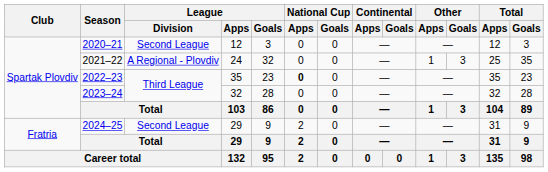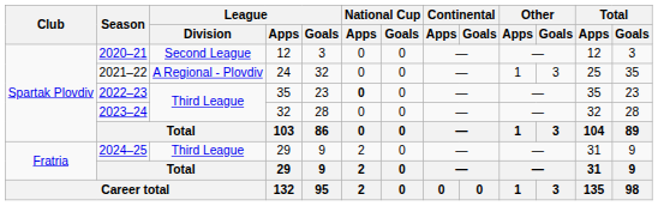 <table class="wikitable" style="text-align:center">
 <tr>
 <th rowspan="2">Club</th>
 <th rowspan="2">Season</th>
 <th colspan="3">League</th>
 <th colspan="2">National Cup</th>
 <th colspan="2">Continental</th>
 <th colspan="2">Other</th>
 <th colspan="2">Total</th>
 </tr>
 <tr>
 <th>Division</th>
 <th>Apps</th>
 <th>Goals</th>
 <th>Apps</th>
 <th>Goals</th>
 <th>Apps</th>
 <th>Goals</th>
 <th>Apps</th>
 <th>Goals</th>
 <th>Apps</th>
 <th>Goals</th>
 </tr>
 <tr>
 <td rowspan="5"><a href='#'>Spartak Plovdiv</a></td>
 <td><a href='#'>2020–21</a></td>
 <td rowspan="1"><a href='#'>Second League</a></td>
 <td>12</td>
 <td>3</td>
 <td>0</td>
 <td>0</td>
 <td colspan="2">—</td>
 <td colspan="2">—</td>
 <td>12</td>
 <td>3</td>
 </tr>
 <tr>
 <td>2021–22</td>
 <td><a href='#'>A Regional - Plovdiv</a></td>
 <td>24</td>
 <td>32</td>
 <td>0</td>
 <td>0</td>
 <td colspan="2">—</td>
 <td>1</td>
 <td>3</td>
 <td>25</td>
 <td>35</td>
 </tr>
 <tr>
 <td><a href='#'>2022–23</a></td>
 <td rowspan="2"><a href='#'>Third League</a></td>
 <td>35</td>
 <td>23</td>
 <td><strong>0</strong></td>
 <td>0</td>
 <td colspan="2">—</td>
 <td colspan="2">—</td>
 <td>35</td>
 <td>23</td>
 </tr>
 <tr>
 <td><a href='#'>2023–24</a></td>
 <td>32</td>
 <td>28</td>
 <td>0</td>
 <td>0</td>
 <td colspan="2">—</td>
 <td colspan="2">—</td>
 <td>32</td>
 <td>28</td>
 </tr>
 <tr>
 <th colspan="2">Total</th>
 <th>103</th>
 <th>86</th>
 <th>0</th>
 <th>0</th>
 <th colspan="2">—</th>
 <th>1</th>
 <th>3</th>
 <th>104</th>
 <th>89</th>
 </tr>
 <tr>
 <td rowspan="2"><a href='#'>Fratria</a></td>
 <td><a href='#'>2024–25</a></td>
-<td rowspan="1"><a href='#'>Second League</a></td>
+<td rowspan="1"><a href='#'>Third League</a></td>
 <td>29</td>
 <td>9</td>
 <td>2</td>
 <td>0</td>
 <td colspan="2">—</td>
 <td colspan="2">—</td>
 <td>31</td>
 <td>9</td>
 </tr>
 <tr>
 <th colspan="2">Total</th>
 <th>29</th>
 <th>9</th>
 <th>2</th>
 <th>0</th>
 <th colspan="2">—</th>
 <th colspan="2">—</th>
 <th>31</th>
 <th>9</th>
 </tr>
 <tr>
 <th colspan="3">Career total</th>
 <th>132</th>
 <th>95</th>
 <th>2</th>
 <th>0</th>
 <th>0</th>
 <th>0</th>
 <th>1</th>
 <th>3</th>
 <th>135</th>
 <th>98</th>
 </tr>
 </table>
